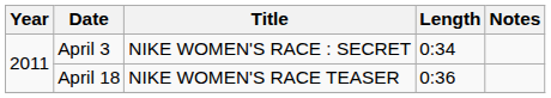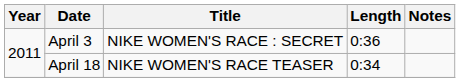 <table class="wikitable plainrowheaders">
 <tr>
 <th>Year</th>
 <th>Date</th>
 <th>Title</th>
 <th>Length</th>
 <th>Notes</th>
 </tr>
 <tr>
 <td rowspan="2">2011</td>
 <td>April 3</td>
 <td>NIKE WOMEN'S RACE : SECRET</td>
-<td>0:34</td>
+<td>0:36</td>
 <td></td>
 </tr>
 <tr>
 <td>April 18</td>
 <td>NIKE WOMEN'S RACE TEASER</td>
-<td>0:36</td>
+<td>0:34</td>
 <td></td>
 </tr>
 <tr>
 </tr>
 </table>
